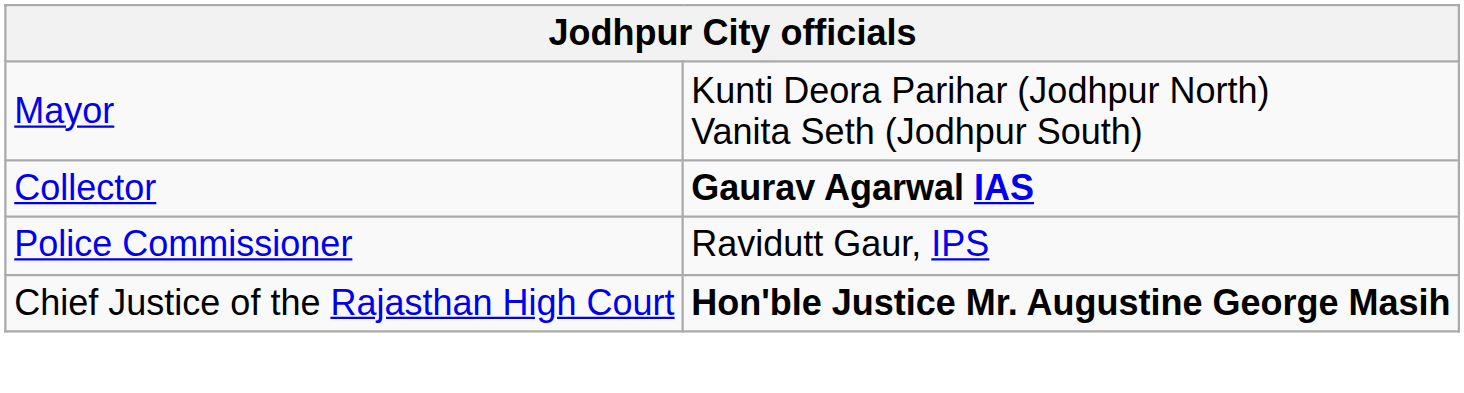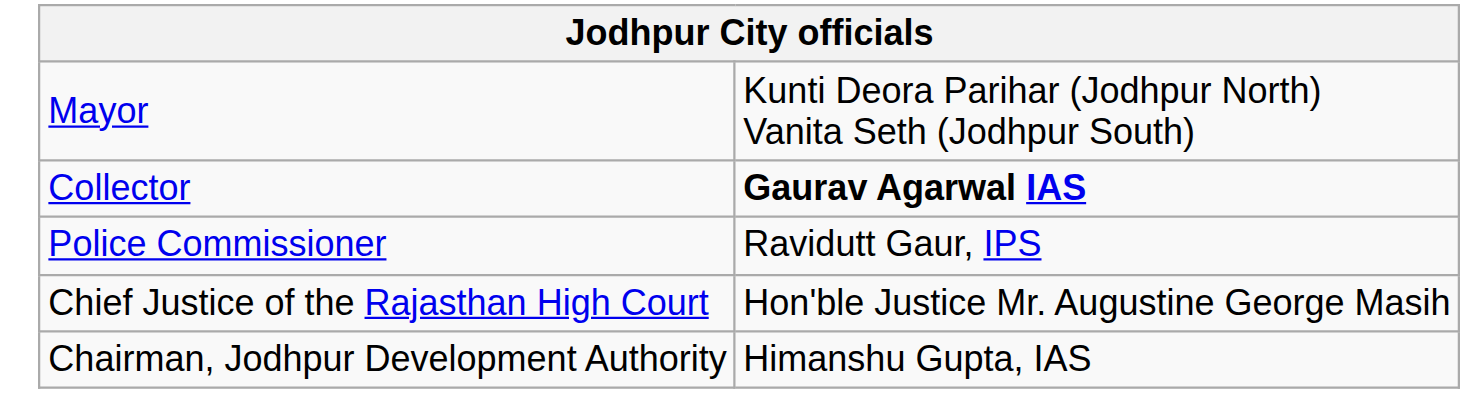 <table class="wikitable" style="float:right; text-align:centre; margin:0 0 0 1em;">
 <tr>
 <th colspan=2>Jodhpur City officials</th>
 </tr>
 <tr>
 <td><a href='#'>Mayor</a></td>
 <td>Kunti Deora Parihar (Jodhpur North)<br>Vanita Seth (Jodhpur South)</td>
 </tr>
 <tr>
 <td><a href='#'>Collector</a></td>
 <td><strong>Gaurav Agarwal <a href='#'>IAS</a></strong></td>
 </tr>
 <tr>
 <td><a href='#'>Police Commissioner</a></td>
 <td>Ravidutt Gaur, <a href='#'>IPS</a></td>
 </tr>
 <tr>
 <td>Chief Justice of the <a href='#'>Rajasthan High Court</a></td>
-<td><strong>Hon'ble Justice Mr. Augustine George Masih</strong></td>
+<td>Hon'ble Justice Mr. Augustine George Masih</td>
+</tr>
+<tr>
+<td>Chairman, Jodhpur Development Authority</td>
+<td>Himanshu Gupta, IAS</td>
 </tr>
 </table>
